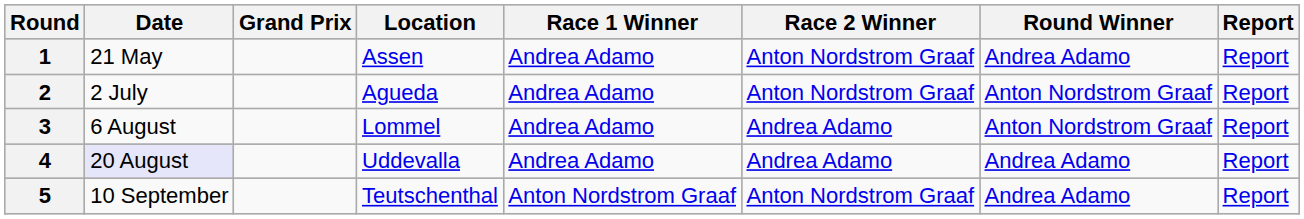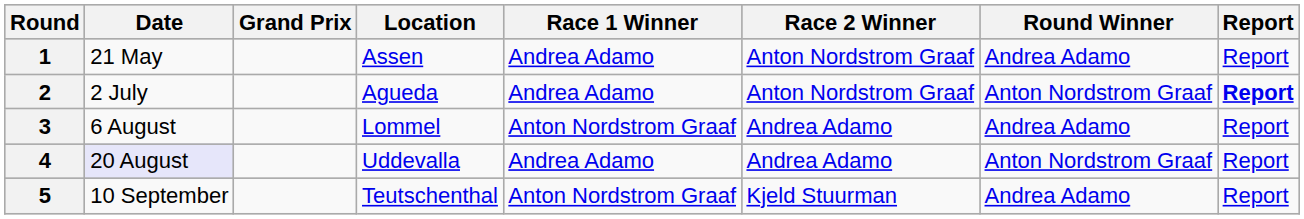 <table class="wikitable" style="font-size: 85%;">
 <tr>
 <th>Round</th>
 <th>Date</th>
 <th>Grand Prix</th>
 <th>Location</th>
 <th>Race 1 Winner</th>
 <th>Race 2 Winner</th>
 <th>Round Winner</th>
 <th>Report</th>
 </tr>
 <tr>
 <th>1</th>
 <td>21 May</td>
 <td></td>
 <td><a href='#'>Assen</a></td>
 <td> <a href='#'>Andrea Adamo</a></td>
 <td> <a href='#'>Anton Nordstrom Graaf</a></td>
 <td> <a href='#'>Andrea Adamo</a></td>
 <td><a href='#'>Report</a></td>
 </tr>
 <tr>
 <th>2</th>
 <td>2 July</td>
 <td></td>
 <td><a href='#'>Agueda</a></td>
 <td> <a href='#'>Andrea Adamo</a></td>
 <td> <a href='#'>Anton Nordstrom Graaf</a></td>
 <td> <a href='#'>Anton Nordstrom Graaf</a></td>
-<td><a href='#'>Report</a></td>
+<td><strong><a href='#'>Report</a></strong></td>
 </tr>
 <tr>
 <th>3</th>
 <td>6 August</td>
 <td></td>
 <td><a href='#'>Lommel</a></td>
+<td> <a href='#'>Anton Nordstrom Graaf</a></td>
 <td> <a href='#'>Andrea Adamo</a></td>
 <td> <a href='#'>Andrea Adamo</a></td>
-<td> <a href='#'>Anton Nordstrom Graaf</a></td>
 <td><a href='#'>Report</a></td>
 </tr>
 <tr>
 <th>4</th>
 <td style="background: lavender;">20 August</td>
 <td></td>
 <td><a href='#'>Uddevalla</a></td>
 <td> <a href='#'>Andrea Adamo</a></td>
 <td> <a href='#'>Andrea Adamo</a></td>
-<td> <a href='#'>Andrea Adamo</a></td>
+<td> <a href='#'>Anton Nordstrom Graaf</a></td>
 <td><a href='#'>Report</a></td>
 </tr>
 <tr>
 <th>5</th>
 <td>10 September</td>
 <td></td>
 <td><a href='#'>Teutschenthal</a></td>
 <td> <a href='#'>Anton Nordstrom Graaf</a></td>
-<td> <a href='#'>Anton Nordstrom Graaf</a></td>
+<td> <a href='#'>Kjeld Stuurman</a></td>
 <td> <a href='#'>Andrea Adamo</a></td>
 <td><a href='#'>Report</a></td>
 </tr>
 </table>
